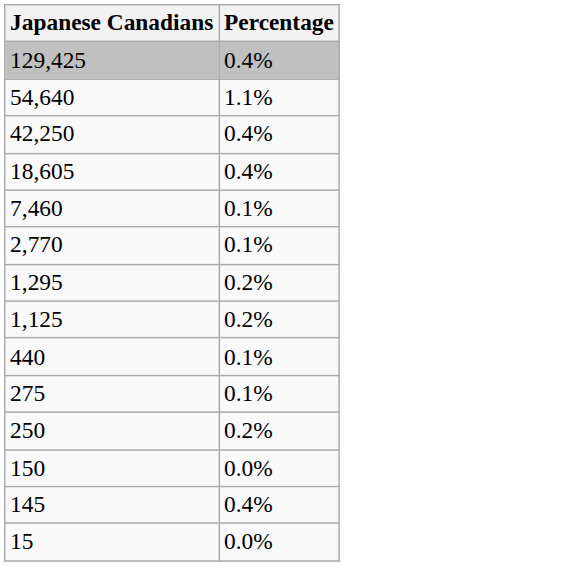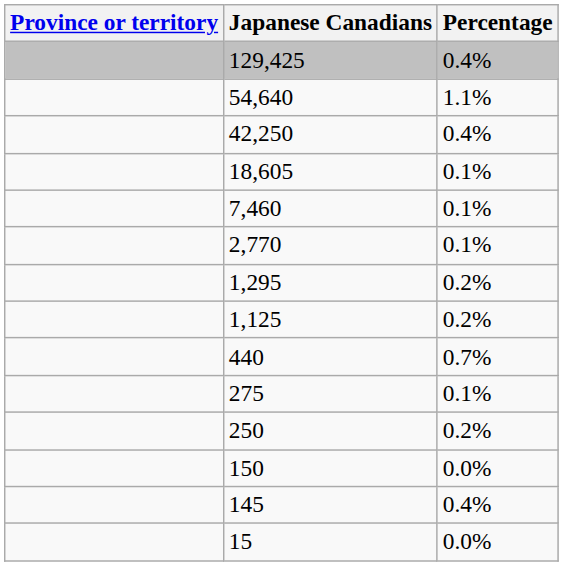 <table class="wikitable sortable">
 <tr>
+<th><a href='#'>Province or territory</a></th>
 <th>Japanese Canadians</th>
 <th>Percentage</th>
 </tr>
 <tr>
+<td style="background:silver"><strong></strong></td>
 <td style="background:silver">129,425</td>
 <td style="background:silver">0.4%</td>
 </tr>
 <tr>
+<td></td>
 <td>54,640</td>
 <td>1.1%</td>
 </tr>
 <tr>
+<td></td>
 <td>42,250</td>
 <td>0.4%</td>
 </tr>
 <tr>
+<td></td>
 <td>18,605</td>
-<td>0.4%</td>
+<td>0.1%</td>
 </tr>
 <tr>
+<td></td>
 <td>7,460</td>
 <td>0.1%</td>
 </tr>
 <tr>
+<td></td>
 <td>2,770</td>
 <td>0.1%</td>
 </tr>
 <tr>
+<td></td>
 <td>1,295</td>
 <td>0.2%</td>
 </tr>
 <tr>
+<td></td>
 <td>1,125</td>
 <td>0.2%</td>
 </tr>
 <tr>
+<td></td>
 <td>440</td>
-<td>0.1%</td>
+<td>0.7%</td>
 </tr>
 <tr>
+<td></td>
 <td>275</td>
 <td>0.1%</td>
 </tr>
 <tr>
+<td></td>
 <td>250</td>
 <td>0.2%</td>
 </tr>
 <tr>
+<td></td>
 <td>150</td>
 <td>0.0%</td>
 </tr>
 <tr>
+<td></td>
 <td>145</td>
 <td>0.4%</td>
 </tr>
 <tr>
+<td></td>
 <td>15</td>
 <td>0.0%</td>
 </tr>
 </table>
